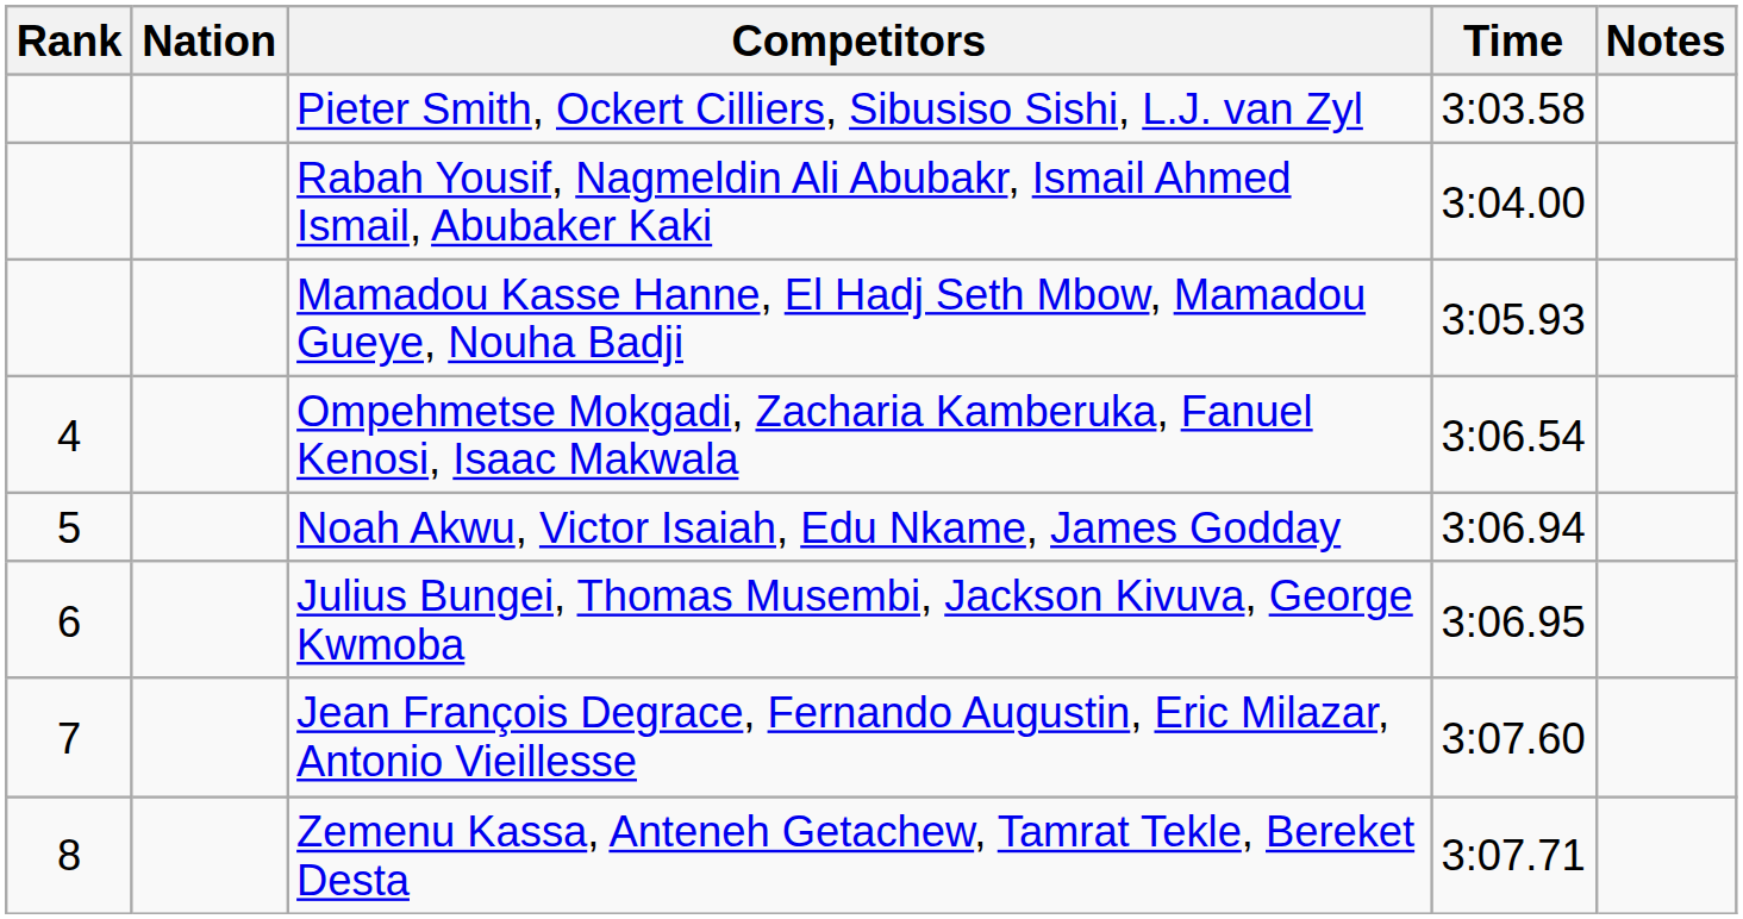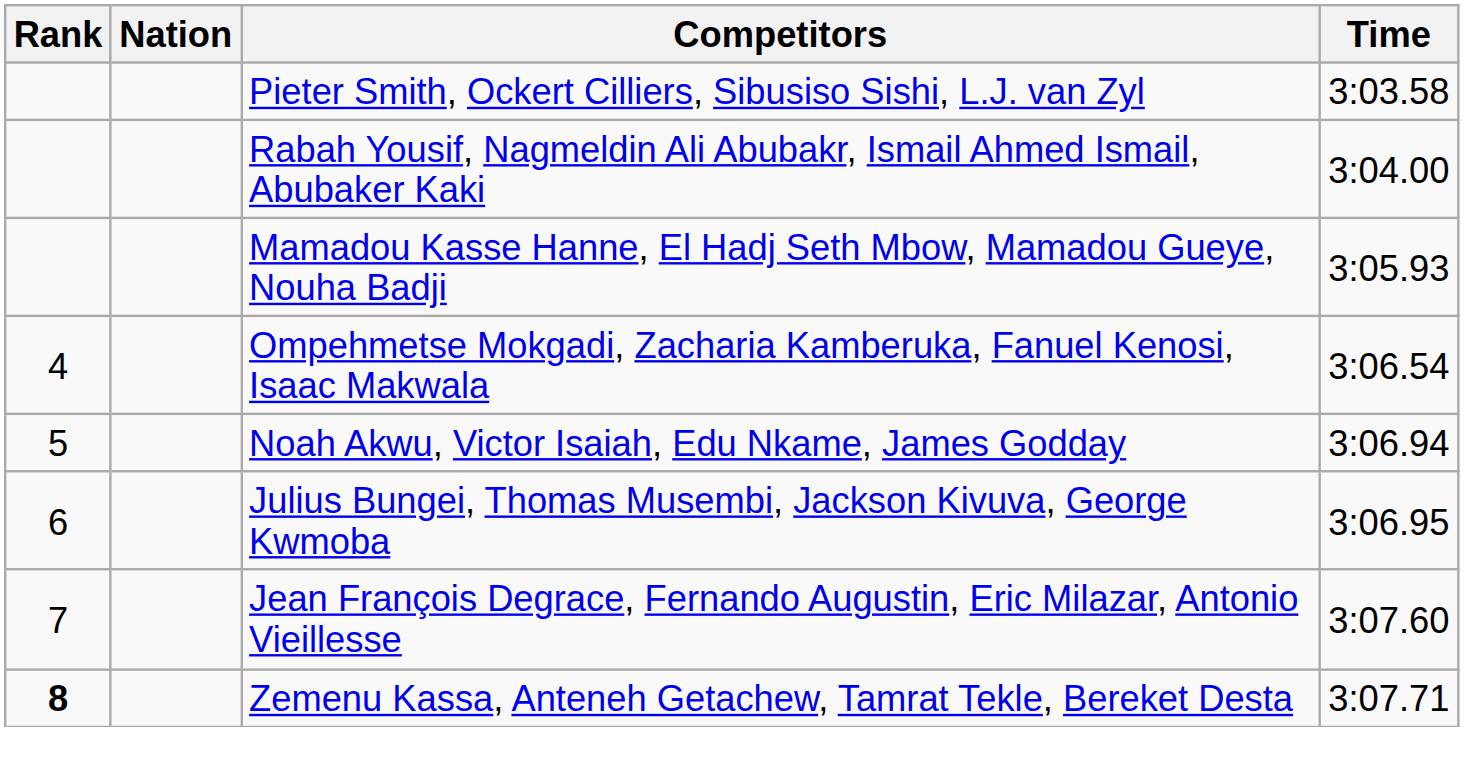 <table class="wikitable sortable" style="text-align:center; font-size:95%">
 <tr>
 <th>Rank</th>
 <th>Nation</th>
 <th>Competitors</th>
 <th>Time</th>
-<th>Notes</th>
 </tr>
 <tr>
 <td></td>
 <td align=left></td>
 <td align=left><a href='#'>Pieter Smith</a>, <a href='#'>Ockert Cilliers</a>, <a href='#'>Sibusiso Sishi</a>, <a href='#'>L.J. van Zyl</a></td>
 <td>3:03.58</td>
-<td></td>
 </tr>
 <tr>
 <td></td>
 <td align=left></td>
 <td align=left><a href='#'>Rabah Yousif</a>, <a href='#'>Nagmeldin Ali Abubakr</a>, <a href='#'>Ismail Ahmed Ismail</a>, <a href='#'>Abubaker Kaki</a></td>
 <td>3:04.00</td>
-<td></td>
 </tr>
 <tr>
 <td></td>
 <td align=left></td>
 <td align=left><a href='#'>Mamadou Kasse Hanne</a>, <a href='#'>El Hadj Seth Mbow</a>, <a href='#'>Mamadou Gueye</a>, <a href='#'>Nouha Badji</a></td>
 <td>3:05.93</td>
-<td></td>
 </tr>
 <tr>
 <td>4</td>
 <td align=left></td>
 <td align=left><a href='#'>Ompehmetse Mokgadi</a>, <a href='#'>Zacharia Kamberuka</a>, <a href='#'>Fanuel Kenosi</a>, <a href='#'>Isaac Makwala</a></td>
 <td>3:06.54</td>
-<td></td>
 </tr>
 <tr>
 <td>5</td>
 <td align=left></td>
 <td align=left><a href='#'>Noah Akwu</a>, <a href='#'>Victor Isaiah</a>, <a href='#'>Edu Nkame</a>, <a href='#'>James Godday</a></td>
 <td>3:06.94</td>
-<td></td>
 </tr>
 <tr>
 <td>6</td>
 <td align=left></td>
 <td align=left><a href='#'>Julius Bungei</a>, <a href='#'>Thomas Musembi</a>, <a href='#'>Jackson Kivuva</a>, <a href='#'>George Kwmoba</a></td>
 <td>3:06.95</td>
-<td></td>
 </tr>
 <tr>
 <td>7</td>
 <td align=left></td>
 <td align=left><a href='#'>Jean François Degrace</a>, <a href='#'>Fernando Augustin</a>, <a href='#'>Eric Milazar</a>, <a href='#'>Antonio Vieillesse</a></td>
 <td>3:07.60</td>
-<td></td>
 </tr>
 <tr>
-<td>8</td>
+<td><strong>8</strong></td>
 <td align=left></td>
 <td align=left><a href='#'>Zemenu Kassa</a>, <a href='#'>Anteneh Getachew</a>, <a href='#'>Tamrat Tekle</a>, <a href='#'>Bereket Desta</a></td>
 <td>3:07.71</td>
-<td></td>
 </tr>
 </table>
